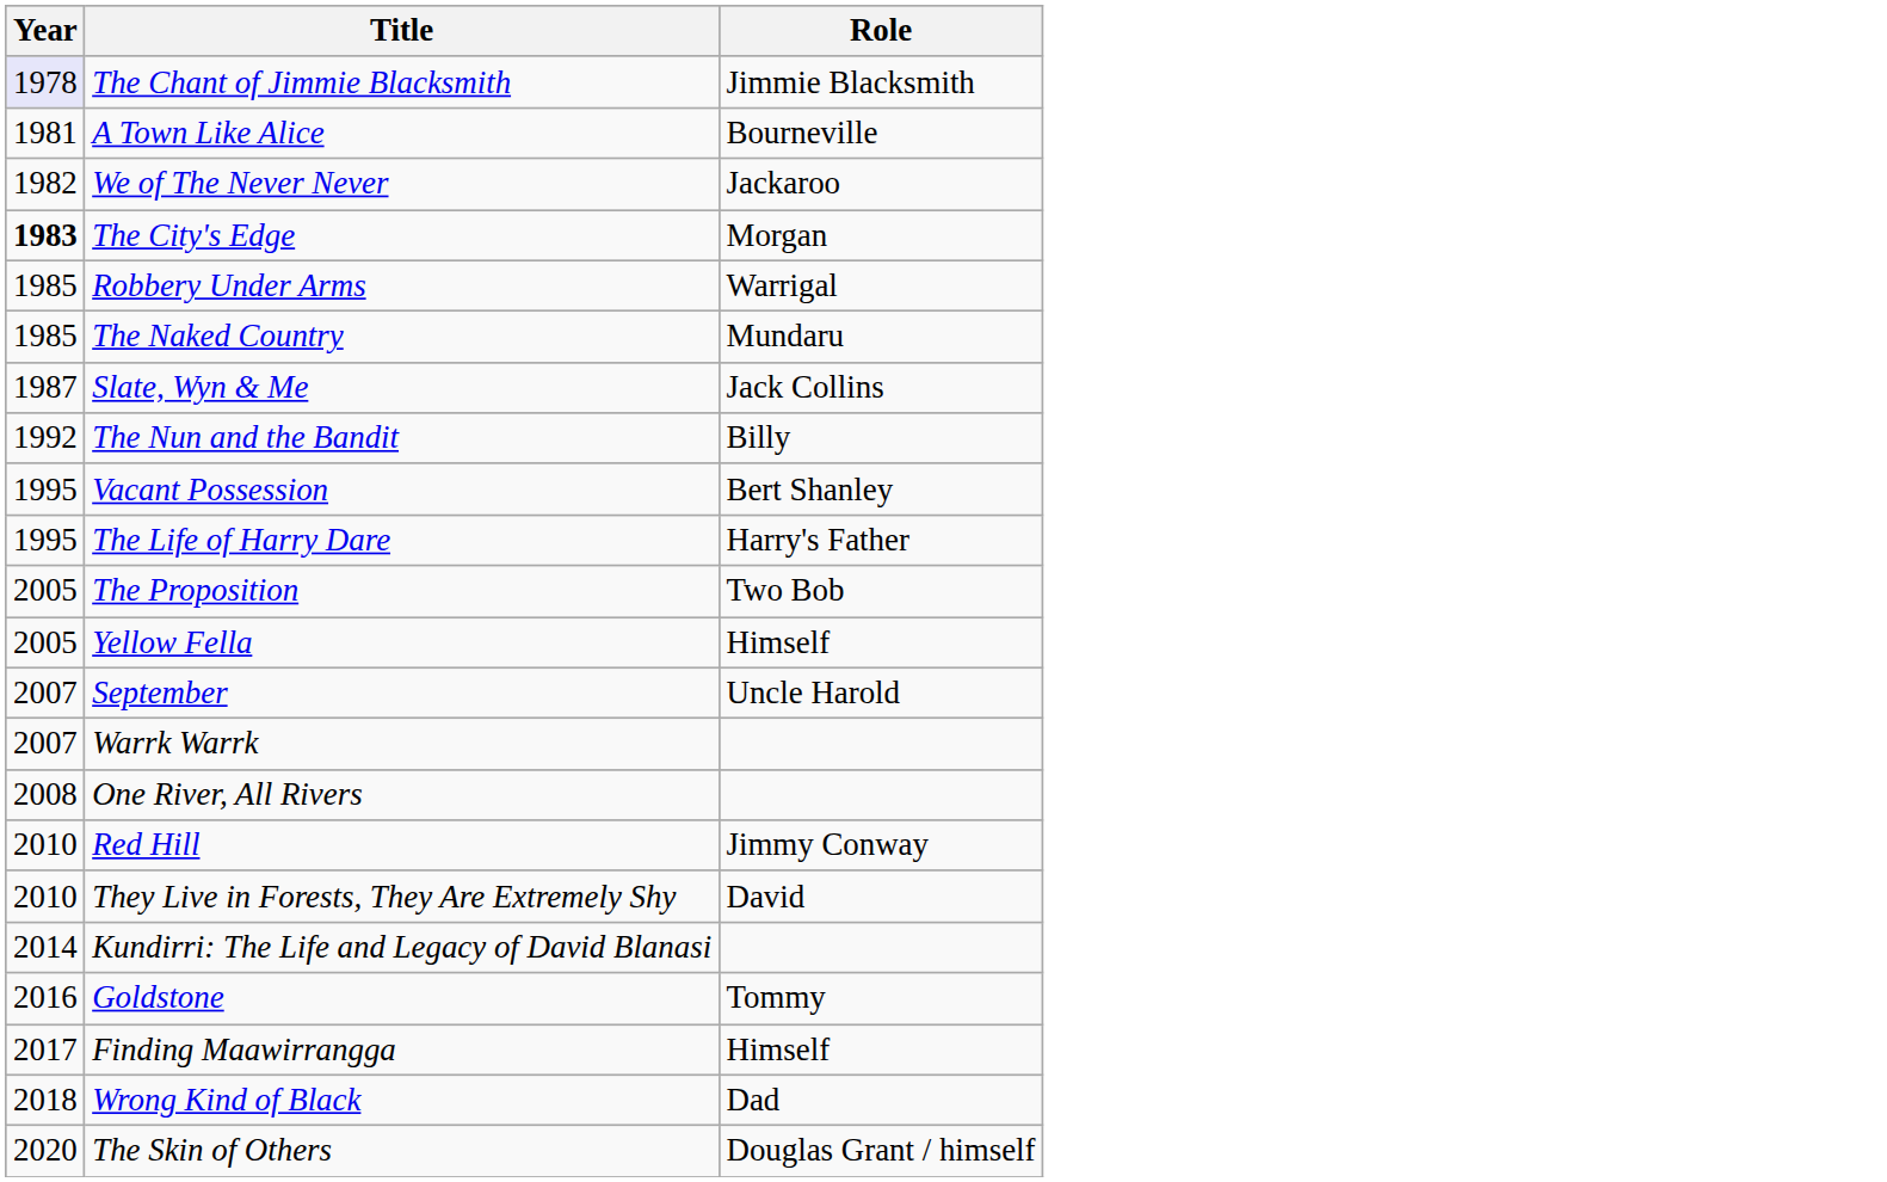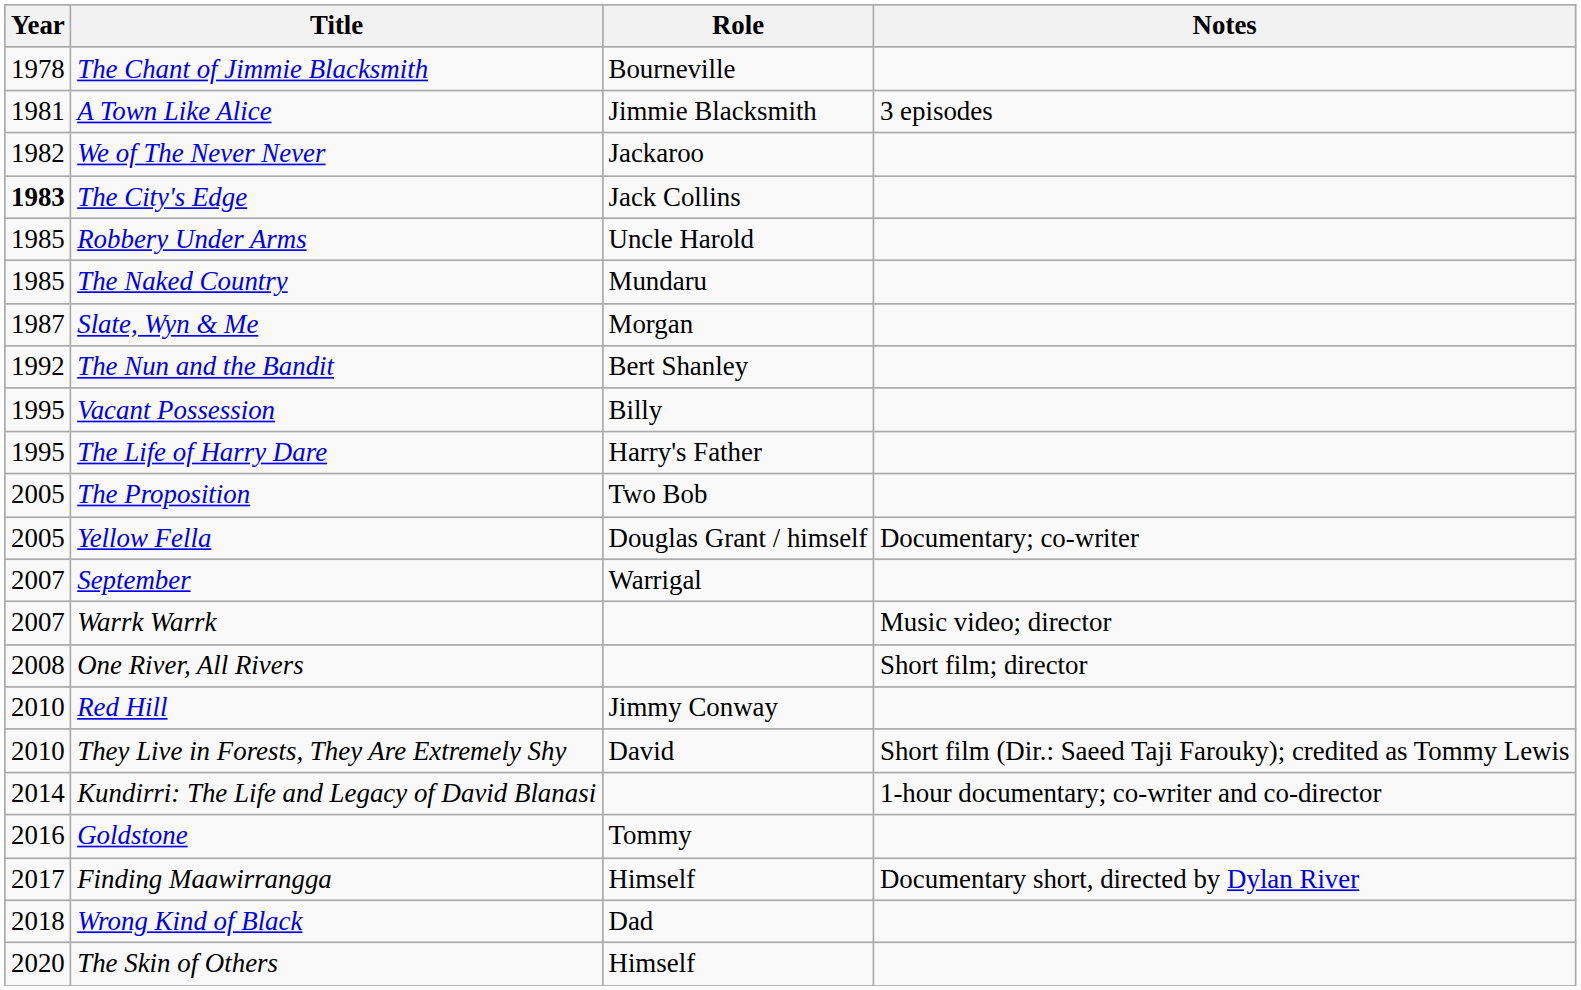 <table class="wikitable">
 <tr>
 <th>Year</th>
 <th>Title</th>
 <th>Role</th>
+<th>Notes</th>
 </tr>
 <tr>
-<td style="background: lavender;">1978</td>
+<td>1978</td>
 <td><em><a href='#'>The Chant of Jimmie Blacksmith</a></em></td>
-<td>Jimmie Blacksmith</td>
+<td>Bourneville</td>
+<td></td>
 </tr>
 <tr>
 <td>1981</td>
 <td><em><a href='#'>A Town Like Alice</a></em></td>
-<td>Bourneville</td>
+<td>Jimmie Blacksmith</td>
+<td>3 episodes</td>
 </tr>
 <tr>
 <td>1982</td>
 <td><em><a href='#'>We of The Never Never</a></em></td>
 <td>Jackaroo</td>
+<td></td>
 </tr>
 <tr>
 <td><strong>1983</strong></td>
 <td><em><a href='#'>The City's Edge</a></em></td>
-<td>Morgan</td>
+<td>Jack Collins</td>
+<td></td>
 </tr>
 <tr>
 <td>1985</td>
 <td><em><a href='#'>Robbery Under Arms</a></em></td>
-<td>Warrigal</td>
+<td>Uncle Harold</td>
+<td></td>
 </tr>
 <tr>
 <td>1985</td>
 <td><em><a href='#'>The Naked Country</a></em></td>
 <td>Mundaru</td>
+<td></td>
 </tr>
 <tr>
 <td>1987</td>
 <td><em><a href='#'>Slate, Wyn & Me</a></em></td>
-<td>Jack Collins</td>
+<td>Morgan</td>
+<td></td>
 </tr>
 <tr>
 <td>1992</td>
 <td><em><a href='#'>The Nun and the Bandit</a></em></td>
-<td>Billy</td>
+<td>Bert Shanley</td>
+<td></td>
 </tr>
 <tr>
 <td>1995</td>
 <td><em><a href='#'>Vacant Possession</a></em></td>
-<td>Bert Shanley</td>
+<td>Billy</td>
+<td></td>
 </tr>
 <tr>
 <td>1995</td>
 <td><em><a href='#'>The Life of Harry Dare</a></em></td>
 <td>Harry's Father</td>
+<td></td>
 </tr>
 <tr>
 <td>2005</td>
 <td><em><a href='#'>The Proposition</a></em></td>
 <td>Two Bob</td>
+<td></td>
 </tr>
 <tr>
 <td>2005</td>
 <td><em><a href='#'>Yellow Fella</a></em></td>
-<td>Himself</td>
+<td>Douglas Grant / himself</td>
+<td>Documentary; co-writer</td>
 </tr>
 <tr>
 <td>2007</td>
 <td><em><a href='#'>September</a></em></td>
-<td>Uncle Harold</td>
+<td>Warrigal</td>
+<td></td>
 </tr>
 <tr>
 <td>2007</td>
 <td><em>Warrk Warrk</em></td>
 <td></td>
+<td>Music video; director</td>
 </tr>
 <tr>
 <td>2008</td>
 <td><em>One River, All Rivers</em></td>
 <td></td>
+<td>Short film; director</td>
 </tr>
 <tr>
 <td>2010</td>
 <td><em><a href='#'>Red Hill</a></em></td>
 <td>Jimmy Conway</td>
+<td></td>
 </tr>
 <tr>
 <td>2010</td>
 <td><em>They Live in Forests, They Are Extremely Shy</em></td>
 <td>David</td>
+<td>Short film (Dir.: Saeed Taji Farouky); credited as Tommy Lewis</td>
 </tr>
 <tr>
 <td>2014</td>
 <td><em>Kundirri: The Life and Legacy of David Blanasi</em></td>
 <td></td>
+<td>1-hour documentary; co-writer and co-director</td>
 </tr>
 <tr>
 <td>2016</td>
 <td><em><a href='#'>Goldstone</a></em></td>
 <td>Tommy</td>
+<td></td>
 </tr>
 <tr>
 <td>2017</td>
 <td><em>Finding Maawirrangga</em></td>
 <td>Himself</td>
+<td>Documentary short, directed by <a href='#'>Dylan River</a></td>
 </tr>
 <tr>
 <td>2018</td>
 <td><em><a href='#'>Wrong Kind of Black</a></em></td>
 <td>Dad</td>
+<td></td>
 </tr>
 <tr>
 <td>2020</td>
 <td><em>The Skin of Others</em></td>
-<td>Douglas Grant / himself</td>
+<td>Himself</td>
+<td></td>
 </tr>
 </table>
